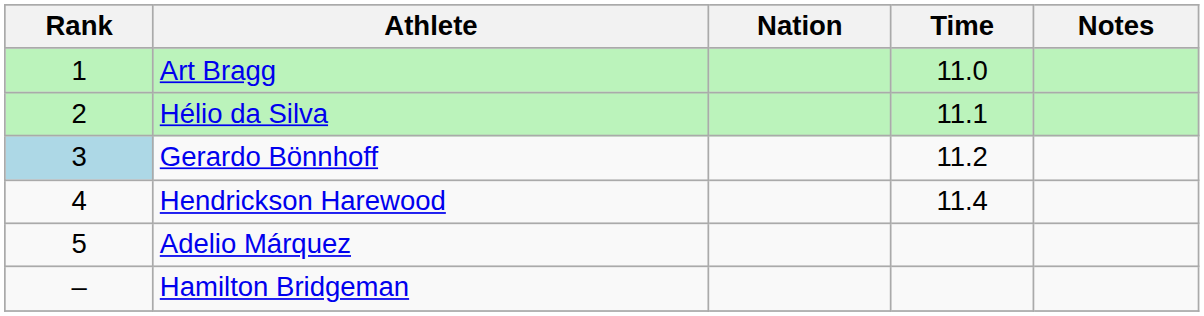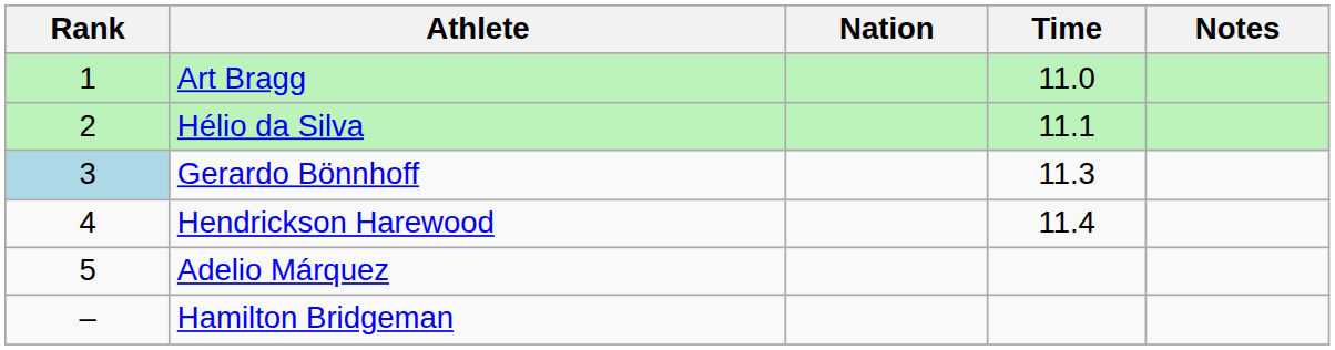 <table class="wikitable sortable" style="text-align:center;width: 55%;">
 <tr>
 <th scope="col">Rank</th>
 <th scope="col">Athlete</th>
 <th scope="col">Nation</th>
 <th scope="col">Time</th>
 <th scope="col">Notes</th>
 </tr>
 <tr bgcolor="#bbf3bb">
 <td>1</td>
 <td align=left><a href='#'>Art Bragg</a></td>
 <td align=left></td>
 <td>11.0</td>
 <td></td>
 </tr>
 <tr bgcolor="#bbf3bb">
 <td>2</td>
 <td align=left><a href='#'>Hélio da Silva</a></td>
 <td align=left></td>
 <td>11.1</td>
 <td></td>
 </tr>
 <tr>
 <td style="background: lightblue;">3</td>
 <td align=left><a href='#'>Gerardo Bönnhoff</a></td>
 <td align=left></td>
-<td>11.2</td>
+<td>11.3</td>
 <td></td>
 </tr>
 <tr>
 <td>4</td>
 <td align=left><a href='#'>Hendrickson Harewood</a></td>
 <td align=left></td>
 <td>11.4</td>
 <td></td>
 </tr>
 <tr>
 <td>5</td>
 <td align=left><a href='#'>Adelio Márquez</a></td>
 <td align=left></td>
 <td></td>
 <td></td>
 </tr>
 <tr>
 <td>–</td>
 <td align=left><a href='#'>Hamilton Bridgeman</a></td>
 <td align=left></td>
 <td></td>
 <td></td>
 </tr>
 </table>
